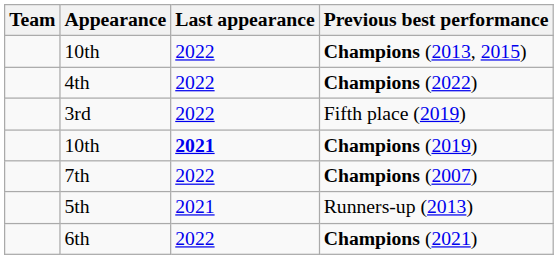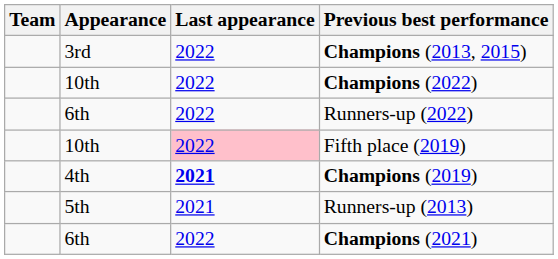 <table class="wikitable sortable">
 <tr>
 <th>Team</th>
 <th data-sort-type="number">Appearance</th>
 <th data-sort-type="number">Last appearance</th>
 <th>Previous best performance</th>
 </tr>
 <tr>
 <td></td>
-<td>10th</td>
+<td>3rd</td>
 <td><a href='#'>2022</a></td>
 <td><strong>Champions</strong> (<a href='#'>2013</a>, <a href='#'>2015</a>)</td>
 </tr>
 <tr>
 <td></td>
-<td>4th</td>
+<td>10th</td>
 <td><a href='#'>2022</a></td>
 <td><strong>Champions</strong> (<a href='#'>2022</a>)</td>
 </tr>
 <tr>
 <td></td>
-<td>3rd</td>
+<td>6th</td>
 <td><a href='#'>2022</a></td>
+<td>Runners-up (<a href='#'>2022</a>)</td>
+</tr>
+<tr>
+<td></td>
+<td>10th</td>
+<td style="background: pink;"><a href='#'>2022</a></td>
 <td>Fifth place (<a href='#'>2019</a>)</td>
 </tr>
 <tr>
 <td></td>
-<td>10th</td>
+<td>4th</td>
 <td><strong><a href='#'>2021</a></strong></td>
 <td><strong>Champions</strong> (<a href='#'>2019</a>)</td>
-</tr>
-<tr>
-<td></td>
-<td>7th</td>
-<td><a href='#'>2022</a></td>
-<td><strong>Champions</strong> (<a href='#'>2007</a>)</td>
 </tr>
 <tr>
 <td></td>
 <td>5th</td>
 <td><a href='#'>2021</a></td>
 <td>Runners-up (<a href='#'>2013</a>)</td>
 </tr>
 <tr>
 <td></td>
 <td>6th</td>
 <td><a href='#'>2022</a></td>
 <td><strong>Champions</strong> (<a href='#'>2021</a>)</td>
 </tr>
 </table>
